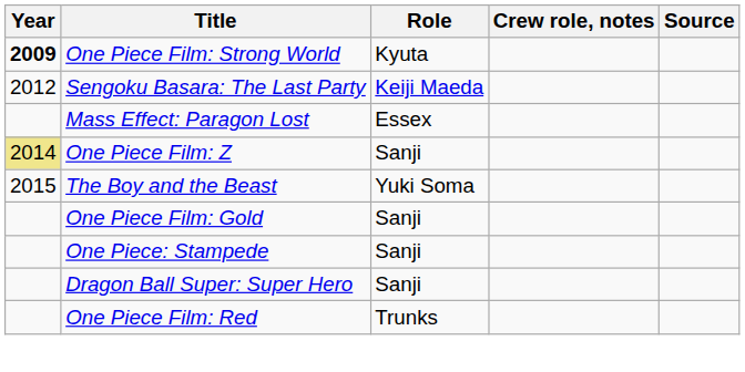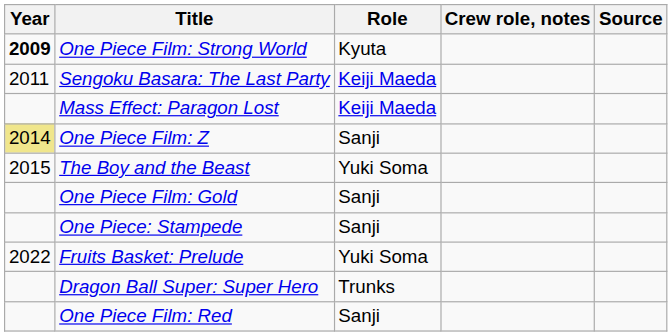 <table class="wikitable sortable plainrowheaders">
 <tr>
 <th>Year</th>
 <th>Title</th>
 <th>Role</th>
 <th class="unsortable">Crew role, notes</th>
 <th class="unsortable">Source</th>
 </tr>
 <tr>
 <td><strong>2009</strong></td>
 <td><em><a href='#'>One Piece Film: Strong World</a></em></td>
 <td>Kyuta</td>
 <td></td>
 <td></td>
 </tr>
 <tr>
-<td>2012</td>
+<td>2011</td>
 <td><em><a href='#'>Sengoku Basara: The Last Party</a></em></td>
 <td><a href='#'>Keiji Maeda</a></td>
 <td></td>
 <td></td>
 </tr>
 <tr>
 <td></td>
 <td><em><a href='#'>Mass Effect: Paragon Lost</a></em></td>
-<td>Essex</td>
+<td><a href='#'>Keiji Maeda</a></td>
 <td></td>
 <td></td>
 </tr>
 <tr>
 <td style="background: khaki;">2014</td>
 <td><em><a href='#'>One Piece Film: Z</a></em></td>
 <td>Sanji</td>
 <td></td>
 <td></td>
 </tr>
 <tr>
 <td>2015</td>
 <td><em><a href='#'>The Boy and the Beast</a></em></td>
 <td>Yuki Soma</td>
 <td></td>
 <td></td>
 </tr>
 <tr>
 <td></td>
 <td><em><a href='#'>One Piece Film: Gold</a></em></td>
 <td>Sanji</td>
 <td></td>
 <td></td>
 </tr>
 <tr>
 <td></td>
 <td><em><a href='#'>One Piece: Stampede</a></em></td>
 <td>Sanji</td>
 <td></td>
 <td></td>
 </tr>
 <tr>
+<td>2022</td>
+<td><em><a href='#'>Fruits Basket: Prelude</a></em></td>
+<td>Yuki Soma</td>
+<td></td>
+<td></td>
+</tr>
+<tr>
 <td></td>
 <td><em><a href='#'>Dragon Ball Super: Super Hero</a></em></td>
-<td>Sanji</td>
+<td>Trunks</td>
 <td></td>
 <td></td>
 </tr>
 <tr>
 <td></td>
 <td><em><a href='#'>One Piece Film: Red</a></em></td>
-<td>Trunks</td>
+<td>Sanji</td>
 <td></td>
 <td></td>
 </tr>
 </table>
